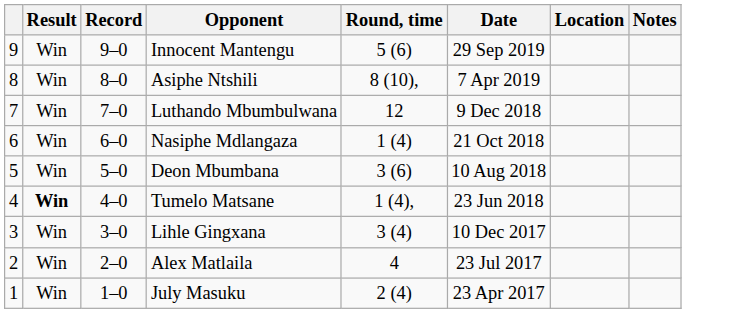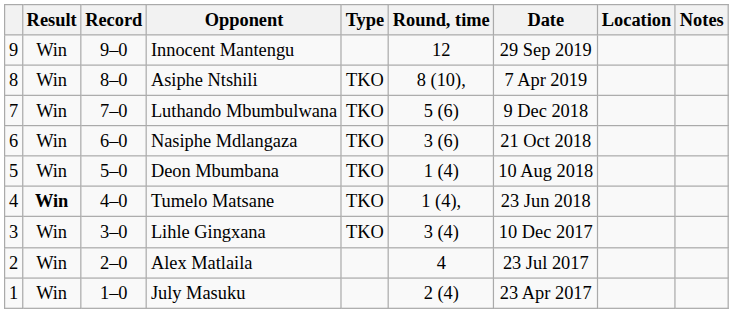 <table class="wikitable" style="text-align:center; font-size:95%">
 <tr>
 <th></th>
 <th>Result</th>
 <th>Record</th>
 <th>Opponent</th>
+<th>Type</th>
 <th>Round, time</th>
 <th>Date</th>
 <th>Location</th>
 <th>Notes</th>
 </tr>
 <tr>
 <td>9</td>
 <td>Win</td>
 <td>9–0</td>
 <td align=left> Innocent Mantengu</td>
-<td>5 (6)</td>
+<td></td>
+<td>12</td>
 <td>29 Sep 2019</td>
 <td align=left></td>
 <td align=left></td>
 </tr>
 <tr>
 <td>8</td>
 <td>Win</td>
 <td>8–0</td>
 <td align=left> Asiphe Ntshili</td>
+<td>TKO</td>
 <td>8 (10), </td>
 <td>7 Apr 2019</td>
 <td align=left></td>
 <td></td>
 </tr>
 <tr>
 <td>7</td>
 <td>Win</td>
 <td>7–0</td>
 <td align=left> Luthando Mbumbulwana</td>
-<td>12</td>
+<td>TKO</td>
+<td>5 (6)</td>
 <td>9 Dec 2018</td>
 <td align=left></td>
 <td></td>
 </tr>
 <tr>
 <td>6</td>
 <td>Win</td>
 <td>6–0</td>
 <td align=left> Nasiphe Mdlangaza</td>
-<td>1 (4)</td>
+<td>TKO</td>
+<td>3 (6)</td>
 <td>21 Oct 2018</td>
 <td align=left></td>
 <td></td>
 </tr>
 <tr>
 <td>5</td>
 <td>Win</td>
 <td>5–0</td>
 <td align=left> Deon Mbumbana</td>
-<td>3 (6)</td>
+<td>TKO</td>
+<td>1 (4)</td>
 <td>10 Aug 2018</td>
 <td align=left></td>
 <td></td>
 </tr>
 <tr>
 <td>4</td>
 <td><strong>Win</strong></td>
 <td>4–0</td>
 <td align=left> Tumelo Matsane</td>
+<td>TKO</td>
 <td>1 (4), </td>
 <td>23 Jun 2018</td>
 <td align=left></td>
 <td></td>
 </tr>
 <tr>
 <td>3</td>
 <td>Win</td>
 <td>3–0</td>
 <td align=left> Lihle Gingxana</td>
+<td>TKO</td>
 <td>3 (4)</td>
 <td>10 Dec 2017</td>
 <td align=left></td>
 <td></td>
 </tr>
 <tr>
 <td>2</td>
 <td>Win</td>
 <td>2–0</td>
 <td align=left> Alex Matlaila</td>
+<td></td>
 <td>4</td>
 <td>23 Jul 2017</td>
 <td align=left></td>
 <td></td>
 </tr>
 <tr>
 <td>1</td>
 <td>Win</td>
 <td>1–0</td>
 <td align=left> July Masuku</td>
+<td></td>
 <td>2 (4)</td>
 <td>23 Apr 2017</td>
 <td align=left></td>
 <td></td>
 </tr>
 </table>
